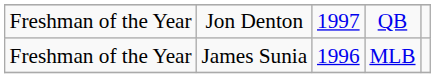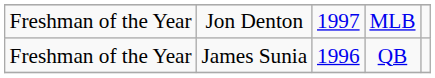 <table class="wikitable" style="text-align:center;">
 <tr>
 </tr>
 <tr>
 <td>Freshman of the Year</td>
 <td>Jon Denton</td>
 <td><a href='#'>1997</a></td>
-<td><a href='#'>QB</a></td>
+<td><a href='#'>MLB</a></td>
 <td></td>
 </tr>
 <tr>
 <td>Freshman of the Year</td>
 <td>James Sunia</td>
 <td><a href='#'>1996</a></td>
-<td><a href='#'>MLB</a></td>
+<td><a href='#'>QB</a></td>
 <td></td>
 </tr>
 <tr>
 </tr>
 </table>
